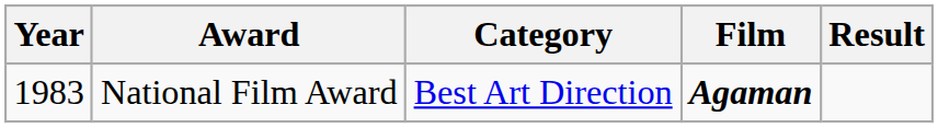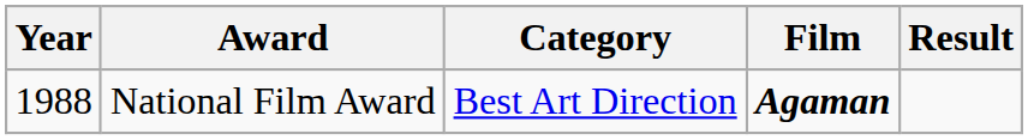 <table class="wikitable" style="font-size: 95%;">
 <tr>
 <th>Year</th>
 <th>Award</th>
 <th>Category</th>
 <th>Film</th>
 <th>Result</th>
 </tr>
 <tr>
-<td>1983</td>
+<td>1988</td>
 <td>National Film Award</td>
 <td><a href='#'>Best Art Direction</a></td>
 <td><strong><em>Agaman</em></strong></td>
 <td></td>
 </tr>
 </table>
